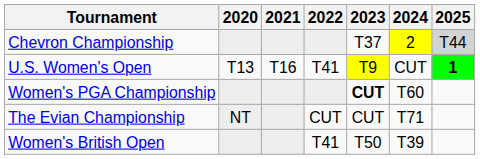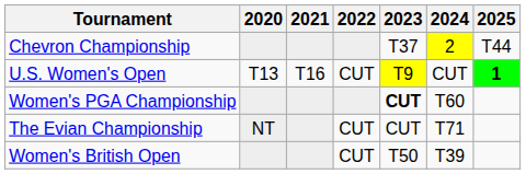 <table class="wikitable" style="font-size:95%;text-align:center;">
 <tr>
 <th>Tournament</th>
 <th>2020</th>
 <th>2021</th>
 <th>2022</th>
 <th>2023</th>
 <th>2024</th>
 <th>2025</th>
 </tr>
 <tr>
 <td align=left><a href='#'>Chevron Championship</a></td>
 <td style="background:#eeeeee;"></td>
 <td style="background:#eeeeee;"></td>
 <td style="background:#eeeeee;"></td>
 <td>T37</td>
 <td style="background:yellow;">2</td>
-<td style="background: lightgrey;">T44</td>
+<td>T44</td>
 </tr>
 <tr>
 <td align=left><a href='#'>U.S. Women's Open</a></td>
 <td>T13</td>
 <td>T16</td>
-<td>T41</td>
+<td>CUT</td>
 <td style="background:yellow;">T9</td>
 <td>CUT</td>
 <td style="background:lime;"><strong>1</strong></td>
 </tr>
 <tr>
 <td align=left><a href='#'>Women's PGA Championship</a></td>
 <td style="background:#eeeeee;"></td>
 <td style="background:#eeeeee;"></td>
 <td style="background:#eeeeee;"></td>
 <td><strong>CUT</strong></td>
 <td>T60</td>
 <td></td>
 </tr>
 <tr>
 <td align=left><a href='#'>The Evian Championship</a></td>
 <td style="background:#eeeeee;">NT</td>
 <td style="background:#eeeeee;"></td>
 <td>CUT</td>
 <td>CUT</td>
 <td>T71</td>
 <td></td>
 </tr>
 <tr>
 <td align=left><a href='#'>Women's British Open</a></td>
 <td style="background:#eeeeee;"></td>
 <td style="background:#eeeeee;"></td>
-<td>T41</td>
+<td>CUT</td>
 <td>T50</td>
 <td>T39</td>
 <td></td>
 </tr>
 </table>
